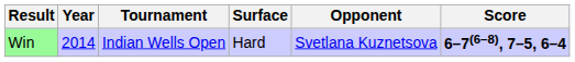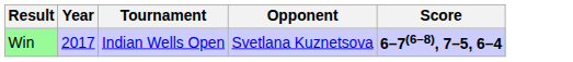 <table class="sortable wikitable">
 <tr>
 <th>Result</th>
 <th>Year</th>
 <th>Tournament</th>
-<th>Surface</th>
 <th>Opponent</th>
 <th class=unsortable>Score</th>
 </tr>
 <tr style=background:#ccf>
 <td bgcolor=98FB98>Win</td>
-<td><a href='#'>2014</a></td>
+<td><a href='#'>2017</a></td>
 <td><a href='#'>Indian Wells Open</a></td>
-<td>Hard</td>
 <td> <a href='#'>Svetlana Kuznetsova</a></td>
 <td><strong>6–7<sup>(6–8)</sup>, 7–5, 6–4</strong></td>
 </tr>
 </table>
